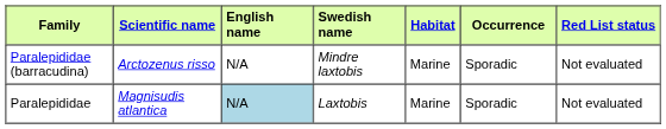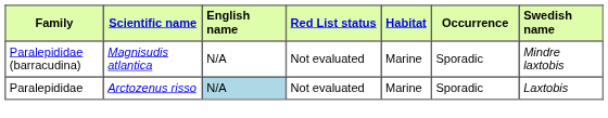 <table style="width:800px" border=1 cellspacing=0 cellpadding=5>
 <tr bgcolor="#defeac">
 <th width=119>Family</th>
 <th width=120><a href='#'>Scientific name</a></th>
 <td width=100><strong>English name</strong></td>
-<td width=100><strong>Swedish name</strong></td>
+<th width=106 nowrap="nowrap"><a href='#'>Red List status</a></th>
 <th><a href='#'>Habitat</a></th>
 <th width=105>Occurrence</th>
-<th width=106 nowrap="nowrap"><a href='#'>Red List status</a></th>
+<td width=100><strong>Swedish name</strong></td>
 </tr>
 <tr>
 <td><a href='#'>Paralepididae</a> (barracudina)</td>
-<td><em><a href='#'>Arctozenus risso</a></em></td>
+<td><em><a href='#'>Magnisudis atlantica</a></em></td>
 <td>N/A</td>
-<td><em>Mindre laxtobis</em></td>
+<td>Not evaluated</td>
 <td>Marine</td>
 <td>Sporadic</td>
-<td>Not evaluated</td>
+<td><em>Mindre laxtobis</em></td>
 </tr>
 <tr>
 <td>Paralepididae</td>
-<td><em><a href='#'>Magnisudis atlantica</a></em></td>
+<td><em><a href='#'>Arctozenus risso</a></em></td>
 <td style="background: lightblue;">N/A</td>
-<td><em>Laxtobis</em></td>
+<td>Not evaluated</td>
 <td>Marine</td>
 <td>Sporadic</td>
-<td>Not evaluated</td>
+<td><em>Laxtobis</em></td>
 </tr>
 </table>
